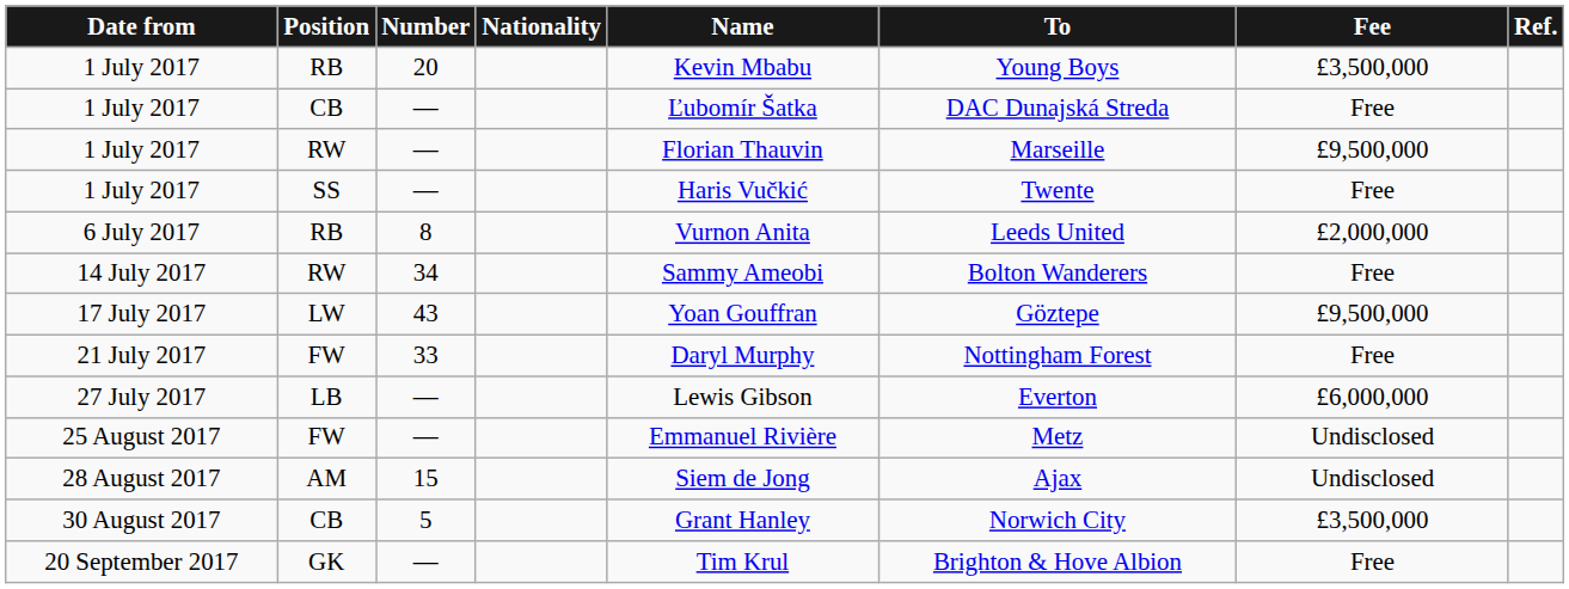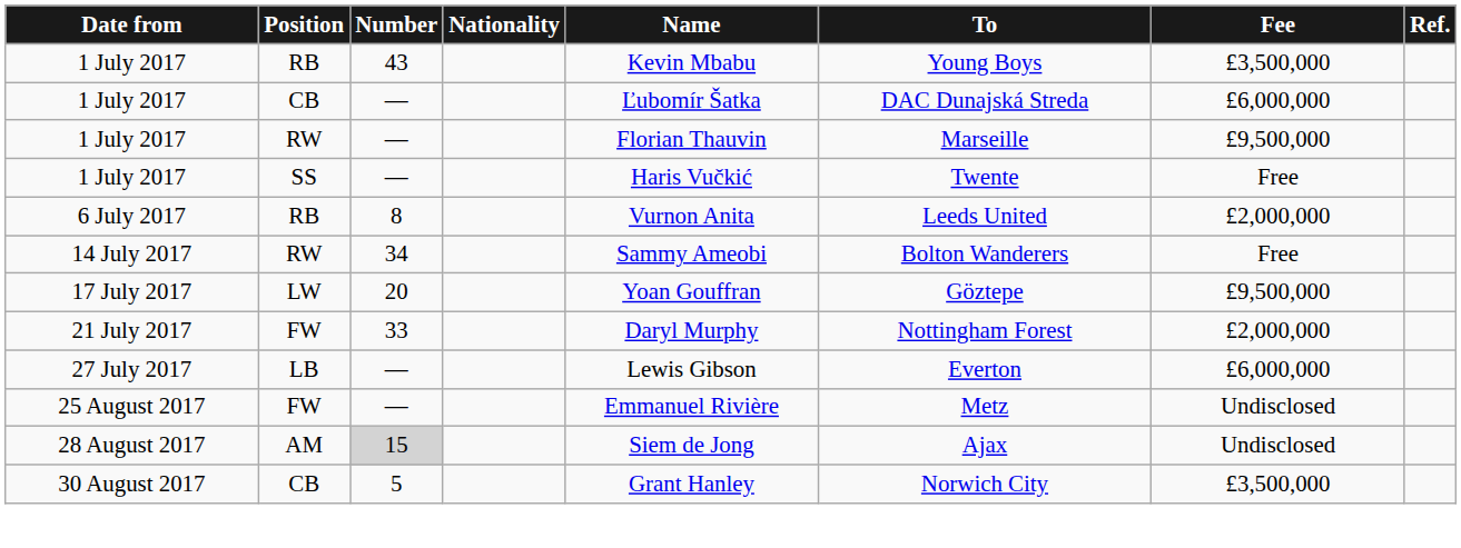 <table class="wikitable"  style="text-align:center; font-size:90%; ">
 <tr>
 <th style="background:#191919; color:white; width:150px;">Date from</th>
 <th style="background:#191919; color:white; width:50px;">Position</th>
 <th style="background:#191919; color:white; width:50px;">Number</th>
 <th style="background:#191919; color:white; width:50px;">Nationality</th>
 <th style="background:#191919; color:white; width:150px;">Name</th>
 <th style="background:#191919; color:white; width:200px;">To</th>
 <th style="background:#191919; color:white; width:150px;">Fee</th>
 <th style="background:#191919; color:white; width:25px;">Ref.</th>
 </tr>
 <tr>
 <td>1 July 2017</td>
 <td>RB</td>
-<td>20</td>
+<td>43</td>
 <td></td>
 <td><a href='#'>Kevin Mbabu</a></td>
 <td> <a href='#'>Young Boys</a></td>
 <td>£3,500,000</td>
 <td></td>
 </tr>
 <tr>
 <td>1 July 2017</td>
 <td>CB</td>
 <td>—</td>
 <td></td>
 <td><a href='#'>Ľubomír Šatka</a></td>
 <td> <a href='#'>DAC Dunajská Streda</a></td>
-<td>Free</td>
+<td>£6,000,000</td>
 <td></td>
 </tr>
 <tr>
 <td>1 July 2017</td>
 <td>RW</td>
 <td>—</td>
 <td></td>
 <td><a href='#'>Florian Thauvin</a></td>
 <td> <a href='#'>Marseille</a></td>
 <td>£9,500,000</td>
 <td></td>
 </tr>
 <tr>
 <td>1 July 2017</td>
 <td>SS</td>
 <td>—</td>
 <td></td>
 <td><a href='#'>Haris Vučkić</a></td>
 <td> <a href='#'>Twente</a></td>
 <td>Free</td>
 <td></td>
 </tr>
 <tr>
 <td>6 July 2017</td>
 <td>RB</td>
 <td>8</td>
 <td></td>
 <td><a href='#'>Vurnon Anita</a></td>
 <td> <a href='#'>Leeds United</a></td>
 <td>£2,000,000</td>
 <td></td>
 </tr>
 <tr>
 <td>14 July 2017</td>
 <td>RW</td>
 <td>34</td>
 <td></td>
 <td><a href='#'>Sammy Ameobi</a></td>
 <td> <a href='#'>Bolton Wanderers</a></td>
 <td>Free</td>
 <td></td>
 </tr>
 <tr>
 <td>17 July 2017</td>
 <td>LW</td>
-<td>43</td>
+<td>20</td>
 <td></td>
 <td><a href='#'>Yoan Gouffran</a></td>
 <td> <a href='#'>Göztepe</a></td>
 <td>£9,500,000</td>
 <td></td>
 </tr>
 <tr>
 <td>21 July 2017</td>
 <td>FW</td>
 <td>33</td>
 <td></td>
 <td><a href='#'>Daryl Murphy</a></td>
 <td> <a href='#'>Nottingham Forest</a></td>
-<td>Free</td>
+<td>£2,000,000</td>
 <td></td>
 </tr>
 <tr>
 <td>27 July 2017</td>
 <td>LB</td>
 <td>—</td>
 <td></td>
 <td>Lewis Gibson</td>
 <td> <a href='#'>Everton</a></td>
 <td>£6,000,000</td>
 <td></td>
 </tr>
 <tr>
 <td>25 August 2017</td>
 <td>FW</td>
 <td>—</td>
 <td></td>
 <td><a href='#'>Emmanuel Rivière</a></td>
 <td> <a href='#'>Metz</a></td>
 <td>Undisclosed</td>
 <td></td>
 </tr>
 <tr>
 <td>28 August 2017</td>
 <td>AM</td>
-<td>15</td>
+<td style="background: lightgrey;">15</td>
 <td></td>
 <td><a href='#'>Siem de Jong</a></td>
 <td> <a href='#'>Ajax</a></td>
 <td>Undisclosed</td>
 <td></td>
 </tr>
 <tr>
 <td>30 August 2017</td>
 <td>CB</td>
 <td>5</td>
 <td></td>
 <td><a href='#'>Grant Hanley</a></td>
 <td> <a href='#'>Norwich City</a></td>
 <td>£3,500,000</td>
 <td></td>
 </tr>
-<tr>
-<td>20 September 2017</td>
-<td>GK</td>
-<td>—</td>
-<td></td>
-<td><a href='#'>Tim Krul</a></td>
-<td> <a href='#'>Brighton & Hove Albion</a></td>
-<td>Free</td>
-<td></td>
-</tr>
 </table>
